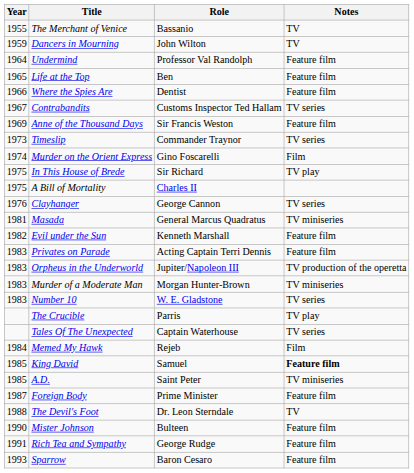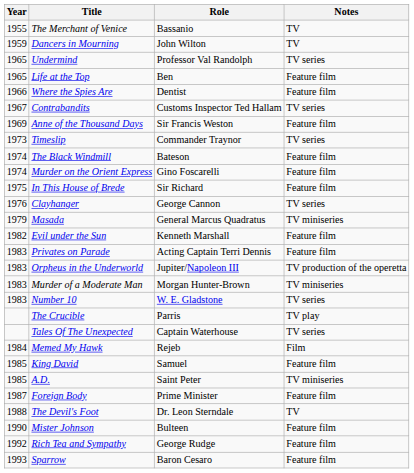 <table class="wikitable plainrowheaders" style="text-align: left; margin-right: 0;">
 <tr>
 <th scope="col">Year</th>
 <th scope="col">Title</th>
 <th scope="col">Role</th>
 <th scope="col">Notes</th>
 </tr>
 <tr>
 <td>1955</td>
 <td><em>The Merchant of Venice</em></td>
 <td>Bassanio</td>
 <td>TV</td>
 </tr>
 <tr>
 <td>1959</td>
 <td><em><a href='#'>Dancers in Mourning</a></em></td>
 <td>John Wilton</td>
 <td>TV</td>
 </tr>
 <tr>
-<td>1964</td>
+<td>1965</td>
 <td><em><a href='#'>Undermind</a></em></td>
 <td>Professor Val Randolph</td>
-<td>Feature film</td>
+<td>TV series</td>
 </tr>
 <tr>
 <td>1965</td>
 <td><em><a href='#'>Life at the Top</a></em></td>
 <td>Ben</td>
 <td>Feature film</td>
 </tr>
 <tr>
 <td>1966</td>
 <td><em><a href='#'>Where the Spies Are</a></em></td>
 <td>Dentist</td>
 <td>Feature film</td>
 </tr>
 <tr>
 <td>1967</td>
 <td><em><a href='#'>Contrabandits</a></em></td>
 <td>Customs Inspector Ted Hallam</td>
 <td>TV series</td>
 </tr>
 <tr>
 <td>1969</td>
 <td><em><a href='#'>Anne of the Thousand Days</a></em></td>
 <td>Sir Francis Weston</td>
 <td>Feature film</td>
 </tr>
 <tr>
 <td>1973</td>
 <td><em><a href='#'>Timeslip</a></em></td>
 <td>Commander Traynor</td>
 <td>TV series</td>
 </tr>
 <tr>
 <td>1974</td>
+<td><em><a href='#'>The Black Windmill</a></em></td>
+<td>Bateson</td>
+<td>Feature film</td>
+</tr>
+<tr>
+<td>1974</td>
 <td><em><a href='#'>Murder on the Orient Express</a></em></td>
 <td>Gino Foscarelli</td>
-<td>Film</td>
+<td>Feature film</td>
 </tr>
 <tr>
 <td>1975</td>
 <td><em><a href='#'>In This House of Brede</a></em></td>
 <td>Sir Richard</td>
-<td>TV play</td>
-</tr>
-<tr>
-<td>1975</td>
-<td><em>A Bill of Mortality</em></td>
-<td><a href='#'>Charles II</a></td>
-<td></td>
+<td>Feature film</td>
 </tr>
 <tr>
 <td>1976</td>
 <td><em><a href='#'>Clayhanger</a></em></td>
 <td>George Cannon</td>
 <td>TV series</td>
 </tr>
 <tr>
-<td>1981</td>
+<td>1979</td>
 <td><em><a href='#'>Masada</a></em></td>
 <td>General Marcus Quadratus</td>
 <td>TV miniseries</td>
 </tr>
 <tr>
 <td>1982</td>
 <td><em><a href='#'>Evil under the Sun</a></em></td>
 <td>Kenneth Marshall</td>
 <td>Feature film</td>
 </tr>
 <tr>
 <td>1983</td>
 <td><em><a href='#'>Privates on Parade</a></em></td>
 <td>Acting Captain Terri Dennis</td>
 <td>Feature film</td>
 </tr>
 <tr>
 <td>1983</td>
 <td><em><a href='#'>Orpheus in the Underworld</a></em></td>
 <td>Jupiter/<a href='#'>Napoleon III</a></td>
 <td>TV production of the operetta</td>
 </tr>
 <tr>
 <td>1983</td>
 <td><em>Murder of a Moderate Man</em></td>
 <td>Morgan Hunter-Brown</td>
 <td>TV miniseries</td>
 </tr>
 <tr>
 <td>1983</td>
 <td><em><a href='#'>Number 10</a></em></td>
 <td><a href='#'>W. E. Gladstone</a></td>
 <td>TV series</td>
 </tr>
 <tr>
 <td></td>
 <td><em><a href='#'>The Crucible</a></em></td>
 <td>Parris</td>
 <td>TV play</td>
 </tr>
 <tr>
 <td></td>
 <td><em><a href='#'>Tales Of The Unexpected</a></em></td>
 <td>Captain Waterhouse</td>
 <td>TV series</td>
 </tr>
 <tr>
 <td>1984</td>
 <td><em><a href='#'>Memed My Hawk</a></em></td>
 <td>Rejeb</td>
 <td>Film</td>
 </tr>
 <tr>
 <td>1985</td>
 <td><em><a href='#'>King David</a></em></td>
 <td>Samuel</td>
-<td><strong>Feature film</strong></td>
+<td>Feature film</td>
 </tr>
 <tr>
 <td>1985</td>
 <td><em><a href='#'>A.D.</a></em></td>
 <td>Saint Peter</td>
 <td>TV miniseries</td>
 </tr>
 <tr>
 <td>1987</td>
 <td><em><a href='#'>Foreign Body</a></em></td>
 <td>Prime Minister</td>
 <td>Feature film</td>
 </tr>
 <tr>
 <td>1988</td>
 <td><em><a href='#'>The Devil's Foot</a></em></td>
 <td>Dr. Leon Sterndale</td>
 <td>TV</td>
 </tr>
 <tr>
 <td>1990</td>
 <td><em><a href='#'>Mister Johnson</a></em></td>
 <td>Bulteen</td>
 <td>Feature film</td>
 </tr>
 <tr>
-<td>1991</td>
+<td>1992</td>
 <td><em><a href='#'>Rich Tea and Sympathy</a></em></td>
 <td>George Rudge</td>
 <td>Feature film</td>
 </tr>
 <tr>
 <td>1993</td>
 <td><em><a href='#'>Sparrow</a></em></td>
 <td>Baron Cesaro</td>
 <td>Feature film</td>
 </tr>
 </table>
